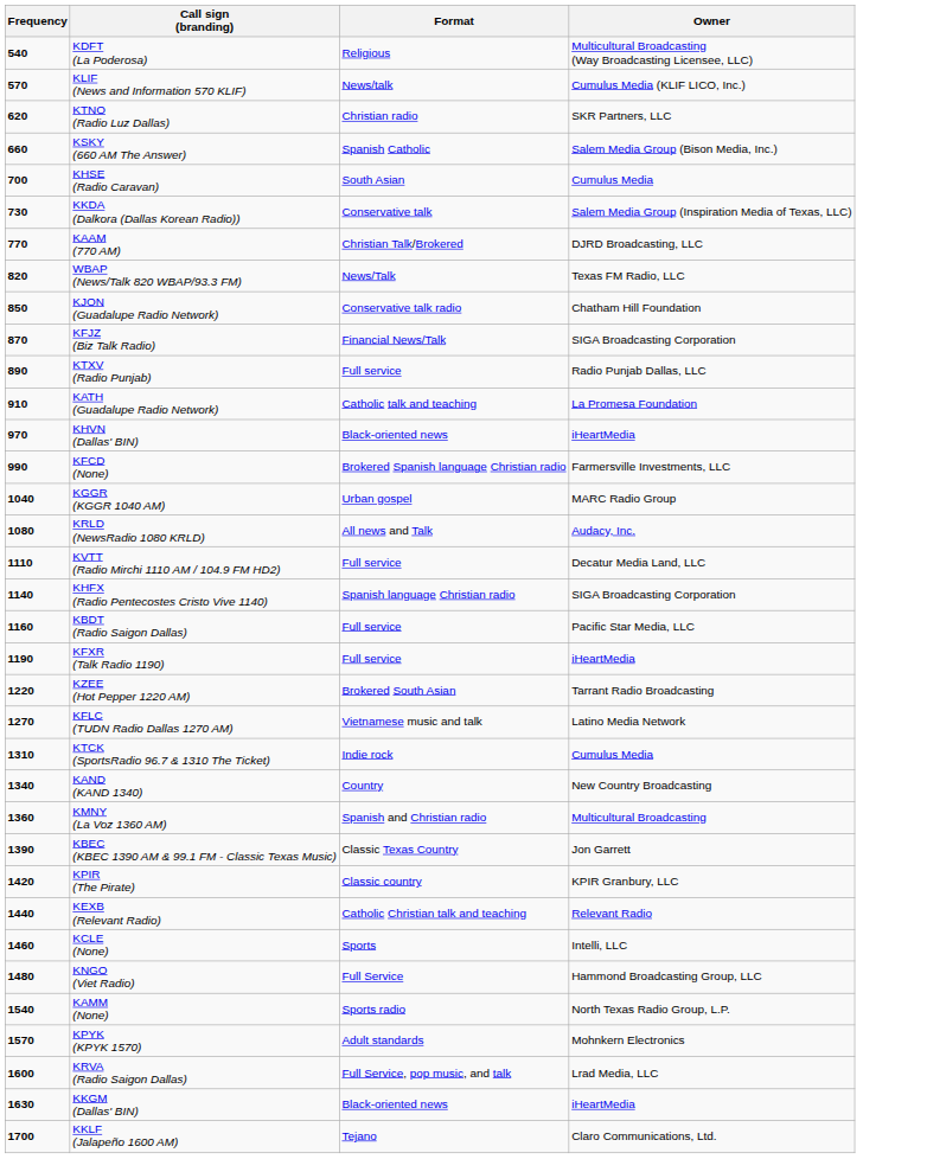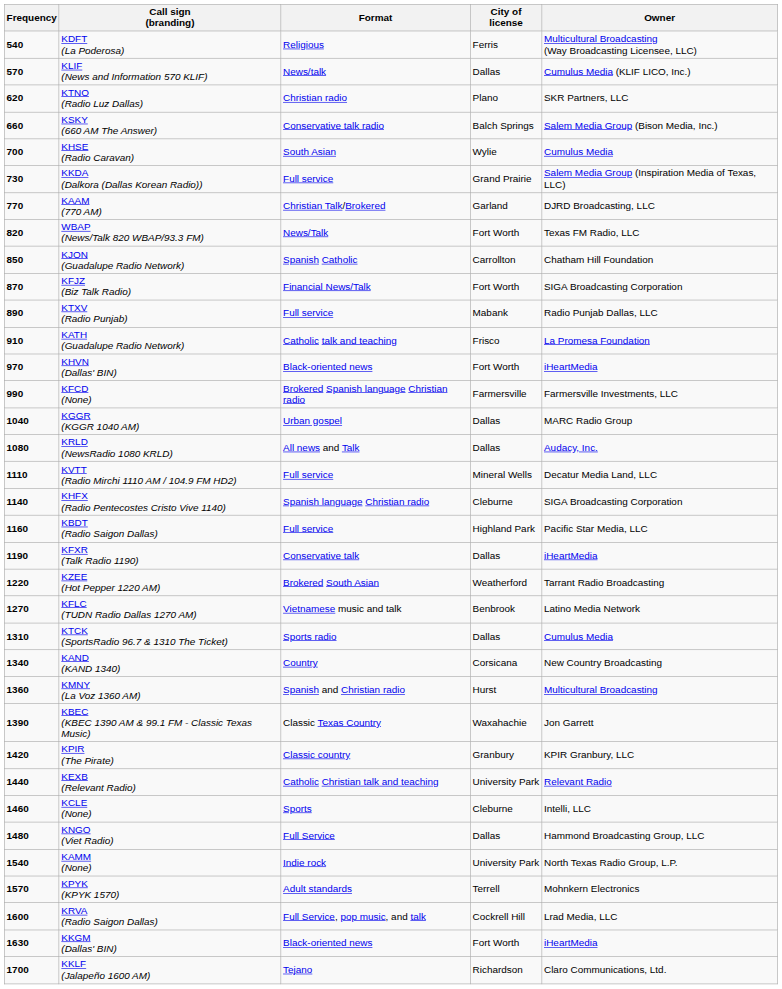 <table class="wikitable">
 <tr>
 <th>Frequency</th>
 <th>Call sign<br>(branding)</th>
 <th>Format</th>
+<th>City of license</th>
 <th>Owner</th>
 </tr>
 <tr>
 <td><strong>540</strong></td>
 <td><a href='#'>KDFT</a><br> <em>(La Poderosa)</em></td>
 <td><a href='#'>Religious</a></td>
+<td>Ferris</td>
 <td><a href='#'>Multicultural Broadcasting</a><br>(Way Broadcasting Licensee, LLC)</td>
 </tr>
 <tr>
 <td><strong>570</strong></td>
 <td><a href='#'>KLIF</a><br> <em>(News and Information 570 KLIF)</em></td>
 <td><a href='#'>News/talk</a></td>
+<td>Dallas</td>
 <td><a href='#'>Cumulus Media</a> (KLIF LICO, Inc.)</td>
 </tr>
 <tr>
 <td><strong>620</strong></td>
 <td><a href='#'>KTNO</a><br> <em>(Radio Luz Dallas)</em></td>
 <td><a href='#'>Christian radio</a></td>
+<td>Plano</td>
 <td>SKR Partners, LLC</td>
 </tr>
 <tr>
 <td><strong>660</strong></td>
 <td><a href='#'>KSKY</a><br> <em>(660 AM The Answer)</em></td>
-<td><a href='#'>Spanish</a> <a href='#'>Catholic</a></td>
+<td><a href='#'>Conservative talk radio</a></td>
+<td>Balch Springs</td>
 <td><a href='#'>Salem Media Group</a> (Bison Media, Inc.)</td>
 </tr>
 <tr>
 <td><strong>700</strong></td>
 <td><a href='#'>KHSE</a><br> <em>(Radio Caravan)</em></td>
 <td><a href='#'>South Asian</a></td>
+<td>Wylie</td>
 <td><a href='#'>Cumulus Media</a></td>
 </tr>
 <tr>
 <td><strong>730</strong></td>
 <td><a href='#'>KKDA</a><br> <em>(Dalkora (Dallas Korean Radio))</em></td>
-<td><a href='#'>Conservative talk</a></td>
+<td><a href='#'>Full service</a></td>
+<td>Grand Prairie</td>
 <td><a href='#'>Salem Media Group</a> (Inspiration Media of Texas, LLC)</td>
 </tr>
 <tr>
 <td><strong>770</strong></td>
 <td><a href='#'>KAAM</a><br> <em>(770 AM)</em></td>
 <td><a href='#'>Christian Talk</a>/<a href='#'>Brokered</a></td>
+<td>Garland</td>
 <td>DJRD Broadcasting, LLC</td>
 </tr>
 <tr>
 <td><strong>820</strong></td>
 <td><a href='#'>WBAP</a><br> <em>(News/Talk 820 WBAP/93.3 FM)</em></td>
 <td><a href='#'>News/Talk</a></td>
+<td>Fort Worth</td>
 <td>Texas FM Radio, LLC</td>
 </tr>
 <tr>
 <td><strong>850</strong></td>
 <td><a href='#'>KJON</a><br> <em>(Guadalupe Radio Network)</em></td>
-<td><a href='#'>Conservative talk radio</a></td>
+<td><a href='#'>Spanish</a> <a href='#'>Catholic</a></td>
+<td>Carrollton</td>
 <td>Chatham Hill Foundation</td>
 </tr>
 <tr>
 <td><strong>870</strong></td>
 <td><a href='#'>KFJZ</a><br> <em>(Biz Talk Radio)</em></td>
 <td><a href='#'>Financial News/Talk</a></td>
+<td>Fort Worth</td>
 <td>SIGA Broadcasting Corporation</td>
 </tr>
 <tr>
 <td><strong>890</strong></td>
 <td><a href='#'>KTXV</a><br> <em>(Radio Punjab)</em></td>
 <td><a href='#'>Full service</a></td>
+<td>Mabank</td>
 <td>Radio Punjab Dallas, LLC</td>
 </tr>
 <tr>
 <td><strong>910</strong></td>
 <td><a href='#'>KATH</a><br> <em>(Guadalupe Radio Network)</em></td>
 <td><a href='#'>Catholic</a> <a href='#'>talk and teaching</a></td>
+<td>Frisco</td>
 <td><a href='#'>La Promesa Foundation</a></td>
 </tr>
 <tr>
 <td><strong>970</strong></td>
 <td><a href='#'>KHVN</a><br> <em>(Dallas' BIN)</em></td>
 <td><a href='#'>Black-oriented news</a></td>
+<td>Fort Worth</td>
 <td><a href='#'>iHeartMedia</a></td>
 </tr>
 <tr>
 <td><strong>990</strong></td>
 <td><a href='#'>KFCD</a><br> <em>(None)</em></td>
 <td><a href='#'>Brokered</a> <a href='#'>Spanish language</a> <a href='#'>Christian radio</a></td>
+<td>Farmersville</td>
 <td>Farmersville Investments, LLC</td>
 </tr>
 <tr>
 <td><strong>1040</strong></td>
 <td><a href='#'>KGGR</a><br> <em>(KGGR 1040 AM)</em></td>
 <td><a href='#'>Urban gospel</a></td>
+<td>Dallas</td>
 <td>MARC Radio Group</td>
 </tr>
 <tr>
 <td><strong>1080</strong></td>
 <td><a href='#'>KRLD</a><br> <em>(NewsRadio 1080 KRLD)</em></td>
 <td><a href='#'>All news</a> and <a href='#'>Talk</a></td>
+<td>Dallas</td>
 <td><a href='#'>Audacy, Inc.</a></td>
 </tr>
 <tr>
 <td><strong>1110</strong></td>
 <td><a href='#'>KVTT</a><br> <em>(Radio Mirchi 1110 AM / 104.9 FM HD2)</em></td>
 <td><a href='#'>Full service</a></td>
+<td>Mineral Wells</td>
 <td>Decatur Media Land, LLC</td>
 </tr>
 <tr>
 <td><strong>1140</strong></td>
 <td><a href='#'>KHFX</a><br> <em>(Radio Pentecostes Cristo Vive 1140)</em></td>
 <td><a href='#'>Spanish language</a> <a href='#'>Christian radio</a></td>
+<td>Cleburne</td>
 <td>SIGA Broadcasting Corporation</td>
 </tr>
 <tr>
 <td><strong>1160</strong></td>
 <td><a href='#'>KBDT</a><br> <em>(Radio Saigon Dallas)</em></td>
 <td><a href='#'>Full service</a></td>
+<td>Highland Park</td>
 <td>Pacific Star Media, LLC</td>
 </tr>
 <tr>
 <td><strong>1190</strong></td>
 <td><a href='#'>KFXR</a><br> <em>(Talk Radio 1190)</em></td>
-<td><a href='#'>Full service</a></td>
+<td><a href='#'>Conservative talk</a></td>
+<td>Dallas</td>
 <td><a href='#'>iHeartMedia</a></td>
 </tr>
 <tr>
 <td><strong>1220</strong></td>
 <td><a href='#'>KZEE</a><br> <em>(Hot Pepper 1220 AM)</em></td>
 <td><a href='#'>Brokered</a> <a href='#'>South Asian</a></td>
+<td>Weatherford</td>
 <td>Tarrant Radio Broadcasting</td>
 </tr>
 <tr>
 <td><strong>1270</strong></td>
 <td><a href='#'>KFLC</a><br> <em>(TUDN Radio Dallas 1270 AM)</em></td>
 <td><a href='#'>Vietnamese</a> music and talk</td>
+<td>Benbrook</td>
 <td>Latino Media Network</td>
 </tr>
 <tr>
 <td><strong>1310</strong></td>
 <td><a href='#'>KTCK</a><br> <em>(SportsRadio 96.7 & 1310 The Ticket)</em></td>
-<td><a href='#'>Indie rock</a></td>
+<td><a href='#'>Sports radio</a></td>
+<td>Dallas</td>
 <td><a href='#'>Cumulus Media</a></td>
 </tr>
 <tr>
 <td><strong>1340</strong></td>
 <td><a href='#'>KAND</a><br> <em>(KAND 1340)</em></td>
 <td><a href='#'>Country</a></td>
+<td>Corsicana</td>
 <td>New Country Broadcasting</td>
 </tr>
 <tr>
 <td><strong>1360</strong></td>
 <td><a href='#'>KMNY</a><br> <em>(La Voz 1360 AM)</em></td>
 <td><a href='#'>Spanish</a> and <a href='#'>Christian radio</a></td>
+<td>Hurst</td>
 <td><a href='#'>Multicultural Broadcasting</a></td>
 </tr>
 <tr>
 <td><strong>1390</strong></td>
 <td><a href='#'>KBEC</a><br> <em>(KBEC 1390 AM & 99.1 FM - Classic Texas Music)</em></td>
 <td>Classic <a href='#'>Texas Country</a></td>
+<td>Waxahachie</td>
 <td>Jon Garrett</td>
 </tr>
 <tr>
 <td><strong>1420</strong></td>
 <td><a href='#'>KPIR</a><br> <em>(The Pirate)</em></td>
 <td><a href='#'>Classic country</a></td>
+<td>Granbury</td>
 <td>KPIR Granbury, LLC</td>
 </tr>
 <tr>
 <td><strong>1440</strong></td>
 <td><a href='#'>KEXB</a><br> <em>(Relevant Radio)</em></td>
 <td><a href='#'>Catholic</a> <a href='#'>Christian talk and teaching</a></td>
+<td>University Park</td>
 <td><a href='#'>Relevant Radio</a></td>
 </tr>
 <tr>
 <td><strong>1460</strong></td>
 <td><a href='#'>KCLE</a><br> <em>(None)</em></td>
 <td><a href='#'>Sports</a></td>
+<td>Cleburne</td>
 <td>Intelli, LLC</td>
 </tr>
 <tr>
 <td><strong>1480</strong></td>
 <td><a href='#'>KNGO</a><br> <em>(Viet Radio)</em></td>
 <td><a href='#'>Full Service</a></td>
+<td>Dallas</td>
 <td>Hammond Broadcasting Group, LLC</td>
 </tr>
 <tr>
 <td><strong>1540</strong></td>
 <td><a href='#'>KAMM</a><br> <em>(None)</em></td>
-<td><a href='#'>Sports radio</a></td>
+<td><a href='#'>Indie rock</a></td>
+<td>University Park</td>
 <td>North Texas Radio Group, L.P.</td>
 </tr>
 <tr>
 <td><strong>1570</strong></td>
 <td><a href='#'>KPYK</a><br> <em>(KPYK 1570)</em></td>
 <td><a href='#'>Adult standards</a></td>
+<td>Terrell</td>
 <td>Mohnkern Electronics</td>
 </tr>
 <tr>
 <td><strong>1600</strong></td>
 <td><a href='#'>KRVA</a><br> <em>(Radio Saigon Dallas)</em></td>
 <td><a href='#'>Full Service</a>, <a href='#'>pop music</a>, and <a href='#'>talk</a></td>
+<td>Cockrell Hill</td>
 <td>Lrad Media, LLC</td>
 </tr>
 <tr>
 <td><strong>1630</strong></td>
 <td><a href='#'>KKGM</a><br> <em>(Dallas' BIN)</em></td>
 <td><a href='#'>Black-oriented news</a></td>
+<td>Fort Worth</td>
 <td><a href='#'>iHeartMedia</a></td>
 </tr>
 <tr>
 <td><strong>1700</strong></td>
 <td><a href='#'>KKLF</a><br> <em>(Jalapeño 1600 AM)</em></td>
 <td><a href='#'>Tejano</a></td>
+<td>Richardson</td>
 <td>Claro Communications, Ltd.</td>
 </tr>
 </table>
